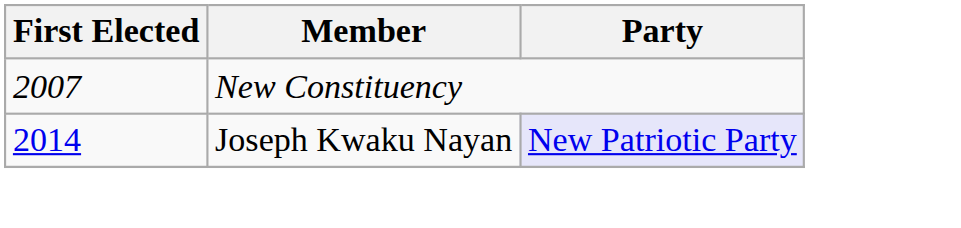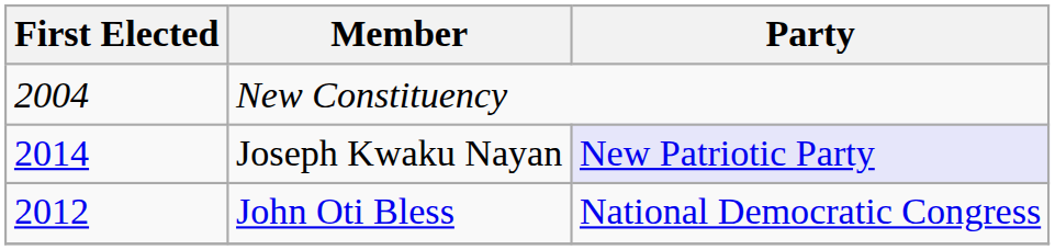 <table class="wikitable">
 <tr>
 <th>First Elected</th>
 <th>Member</th>
 <th>Party</th>
 </tr>
 <tr>
-<td><em>2007</em></td>
+<td><em>2004</em></td>
 <td colspan=2><em>New Constituency</em></td>
 </tr>
 <tr>
 <td><a href='#'>2014</a></td>
 <td>Joseph Kwaku Nayan</td>
 <td style="background: lavender;"><a href='#'>New Patriotic Party</a></td>
 </tr>
 <tr>
+<td><a href='#'>2012</a></td>
+<td><a href='#'>John Oti Bless</a></td>
+<td><a href='#'>National Democratic Congress</a></td>
+</tr>
+<tr>
 </tr>
 </table>
